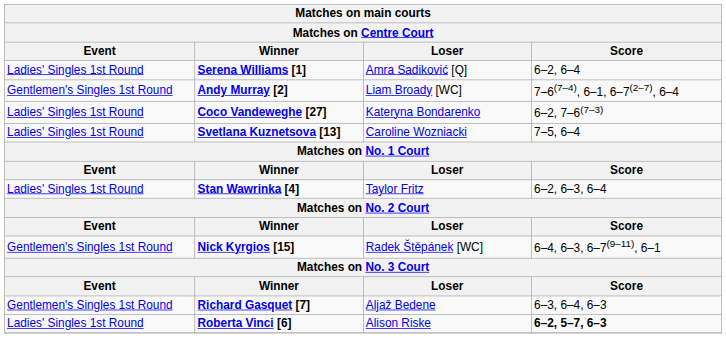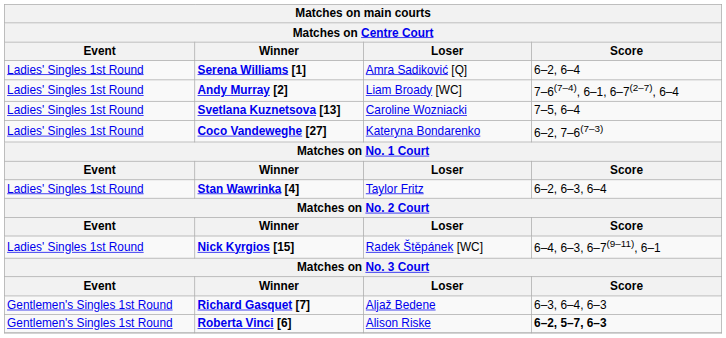 <table class="wikitable collapsible uncollapsed" style="margin:auto;">
 <tr>
 <th colspan="4" style="white-space:nowrap;">Matches on main courts</th>
 </tr>
 <tr>
 <th colspan="4">Matches on <a href='#'>Centre Court</a></th>
 </tr>
 <tr>
 <th width=250>Event</th>
 <th width=220>Winner</th>
 <th width=220>Loser</th>
 <th width=250>Score</th>
 </tr>
 <tr>
 <td><a href='#'>Ladies' Singles 1st Round</a></td>
 <td> <strong><a href='#'>Serena Williams</a> [1]</strong></td>
 <td> <a href='#'>Amra Sadiković</a> [Q]</td>
 <td>6–2, 6–4</td>
 </tr>
 <tr>
-<td><a href='#'>Gentlemen's Singles 1st Round</a></td>
+<td><a href='#'>Ladies' Singles 1st Round</a></td>
 <td> <strong><a href='#'>Andy Murray</a> [2]</strong></td>
 <td> <a href='#'>Liam Broady</a> [WC]</td>
 <td>7–6<sup>(7–4)</sup>, 6–1, 6–7<sup>(2–7)</sup>, 6–4</td>
 </tr>
 <tr>
 <td><a href='#'>Ladies' Singles 1st Round</a></td>
+<td> <strong><a href='#'>Svetlana Kuznetsova</a> [13]</strong></td>
+<td> <a href='#'>Caroline Wozniacki</a></td>
+<td>7–5, 6–4</td>
+</tr>
+<tr>
+<td><a href='#'>Ladies' Singles 1st Round</a></td>
 <td> <strong><a href='#'>Coco Vandeweghe</a> [27]</strong></td>
 <td> <a href='#'>Kateryna Bondarenko</a></td>
 <td>6–2, 7–6<sup>(7–3)</sup></td>
-</tr>
-<tr>
-<td><a href='#'>Ladies' Singles 1st Round</a></td>
-<td> <strong><a href='#'>Svetlana Kuznetsova</a> [13]</strong></td>
-<td> <a href='#'>Caroline Wozniacki</a></td>
-<td>7–5, 6–4</td>
 </tr>
 <tr>
 <th colspan="4">Matches on <a href='#'>No. 1 Court</a></th>
 </tr>
 <tr>
 <th width=220>Event</th>
 <th width=220>Winner</th>
 <th width=220>Loser</th>
 <th width=250>Score</th>
 </tr>
 <tr>
 <td><a href='#'>Ladies' Singles 1st Round</a></td>
 <td> <strong><a href='#'>Stan Wawrinka</a> [4]</strong></td>
 <td> <a href='#'>Taylor Fritz</a></td>
 <td>6–2, 6–3, 6–4</td>
 </tr>
 <tr>
 <th colspan="4">Matches on <a href='#'>No. 2 Court</a></th>
 </tr>
 <tr>
 <th width=250>Event</th>
 <th width=220>Winner</th>
 <th width=220>Loser</th>
 <th width=220>Score</th>
 </tr>
 <tr>
-<td><a href='#'>Gentlemen's Singles 1st Round</a></td>
+<td><a href='#'>Ladies' Singles 1st Round</a></td>
 <td> <strong><a href='#'>Nick Kyrgios</a> [15]</strong></td>
 <td> <a href='#'>Radek Štěpánek</a> [WC]</td>
 <td>6–4, 6–3, 6–7<sup>(9–11)</sup>, 6–1</td>
 </tr>
 <tr>
 <th colspan="4">Matches on <a href='#'>No. 3 Court</a></th>
 </tr>
 <tr>
 <th width=250>Event</th>
 <th width=220>Winner</th>
 <th width=220>Loser</th>
 <th width=220>Score</th>
 </tr>
 <tr>
 <td><a href='#'>Gentlemen's Singles 1st Round</a></td>
 <td> <strong><a href='#'>Richard Gasquet</a> [7]</strong></td>
 <td> <a href='#'>Aljaž Bedene</a></td>
 <td>6–3, 6–4, 6–3</td>
 </tr>
 <tr>
-<td><a href='#'>Ladies' Singles 1st Round</a></td>
+<td><a href='#'>Gentlemen's Singles 1st Round</a></td>
 <td> <strong><a href='#'>Roberta Vinci</a> [6]</strong></td>
 <td> <a href='#'>Alison Riske</a></td>
 <td><strong>6–2, 5–7, 6–3</strong></td>
 </tr>
 <tr>
 </tr>
 </table>
